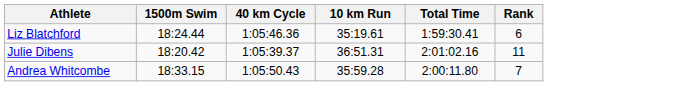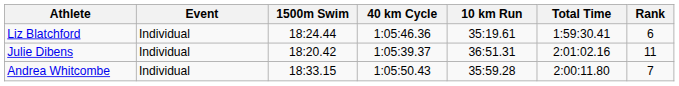 <table class=wikitable style="font-size:90%">
 <tr>
 <th width=150>Athlete</th>
+<th width=150>Event</th>
 <th width=100>1500m Swim</th>
 <th width=100>40 km Cycle</th>
 <th width=100>10 km Run</th>
 <th width=100>Total Time</th>
 <th width=50>Rank</th>
 </tr>
 <tr>
 <td><a href='#'>Liz Blatchford</a></td>
+<td>Individual</td>
 <td align="center">18:24.44</td>
 <td align="center">1:05:46.36</td>
 <td align="center">35:19.61</td>
 <td align="center">1:59:30.41</td>
 <td align="center">6</td>
 </tr>
 <tr>
 <td><a href='#'>Julie Dibens</a></td>
+<td>Individual</td>
 <td align="center">18:20.42</td>
 <td align="center">1:05:39.37</td>
 <td align="center">36:51.31</td>
 <td align="center">2:01:02.16</td>
 <td align="center">11</td>
 </tr>
 <tr>
 <td><a href='#'>Andrea Whitcombe</a></td>
+<td>Individual</td>
 <td align="center">18:33.15</td>
 <td align="center">1:05:50.43</td>
 <td align="center">35:59.28</td>
 <td align="center">2:00:11.80</td>
 <td align="center">7</td>
 </tr>
 </table>
